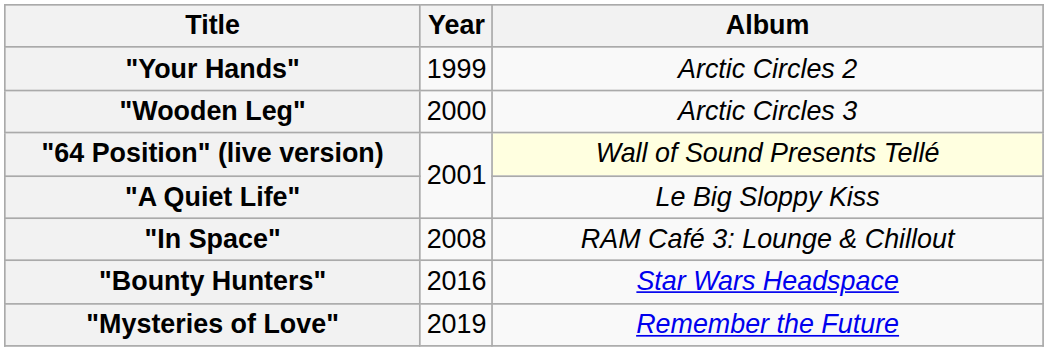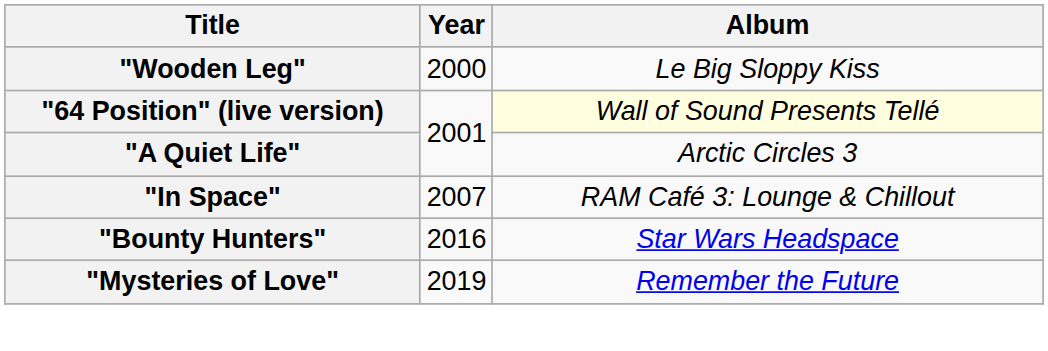 <table class="wikitable plainrowheaders" style="text-align:center;">
 <tr>
 <th scope="col" style="width:15em;">Title</th>
 <th scope="col">Year</th>
 <th scope="col" style="width:20em;">Album</th>
 </tr>
 <tr>
-<th scope="row">"Your Hands"</th>
-<td>1999</td>
-<td><em>Arctic Circles 2</em></td>
-</tr>
-<tr>
 <th scope="row">"Wooden Leg"</th>
 <td>2000</td>
-<td><em>Arctic Circles 3</em></td>
+<td><em>Le Big Sloppy Kiss</em></td>
 </tr>
 <tr>
 <th scope="row">"64 Position" (live version)</th>
 <td rowspan="2">2001</td>
 <td style="background: lightyellow;"><em>Wall of Sound Presents Tellé</em></td>
 </tr>
 <tr>
 <th scope="row">"A Quiet Life"</th>
-<td><em>Le Big Sloppy Kiss</em></td>
+<td><em>Arctic Circles 3</em></td>
 </tr>
 <tr>
 <th scope="row">"In Space"<br></th>
-<td>2008</td>
+<td>2007</td>
 <td><em>RAM Café 3: Lounge & Chillout</em></td>
 </tr>
 <tr>
 <th scope="row">"Bounty Hunters"</th>
 <td>2016</td>
 <td><em><a href='#'>Star Wars Headspace</a></em></td>
 </tr>
 <tr>
 <th scope="row">"Mysteries of Love"<br></th>
 <td>2019</td>
 <td><em><a href='#'>Remember the Future</a></em></td>
 </tr>
 </table>
